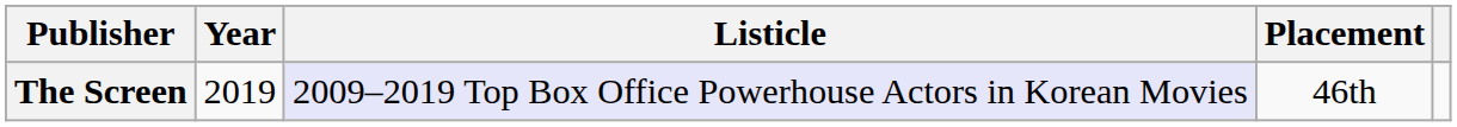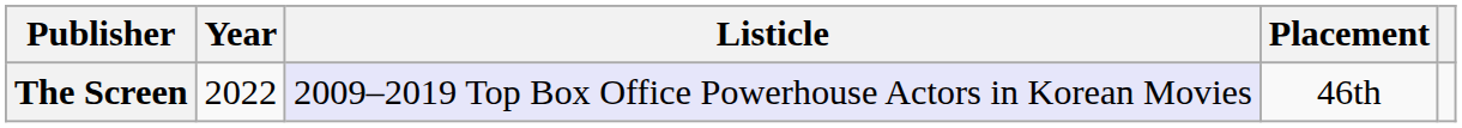 <table class="wikitable plainrowheaders sortable">
 <tr>
 <th scope="col">Publisher</th>
 <th scope="col">Year</th>
 <th scope="col">Listicle</th>
 <th scope="col">Placement</th>
 <th scope="col" class="unsortable"></th>
 </tr>
 <tr>
 <th scope="row">The Screen</th>
-<td>2019</td>
+<td>2022</td>
 <td style="background: lavender;">2009–2019 Top Box Office Powerhouse Actors in Korean Movies</td>
 <td style="text-align:center">46th</td>
 <td style="text-align:center"></td>
 </tr>
 </table>
